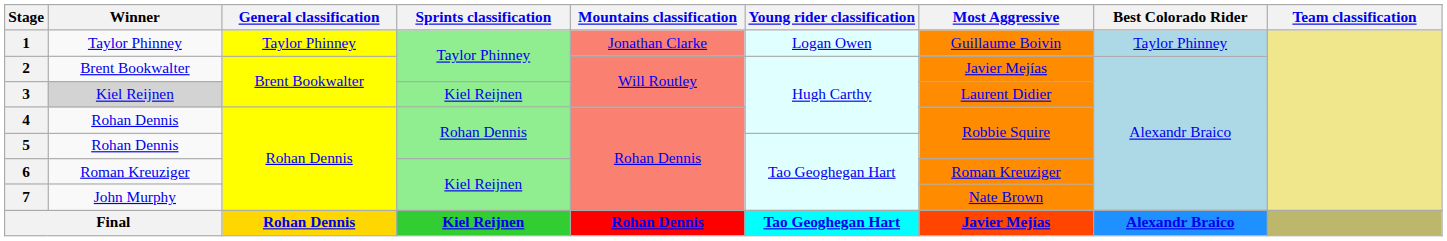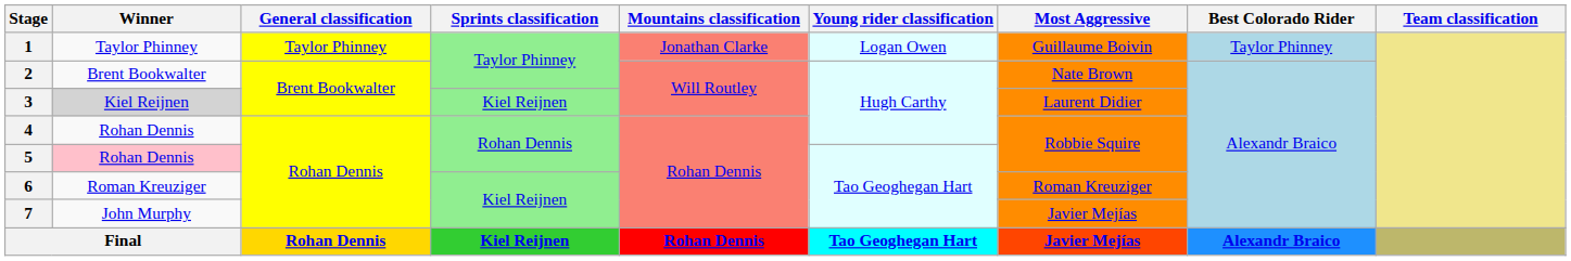 <table class="wikitable" style="text-align: center; font-size:smaller;">
 <tr>
 <th style="width:1%;">Stage</th>
 <th style="width:12%;">Winner</th>
 <th style="width:12%;"><a href='#'>General classification</a><br></th>
 <th style="width:12%;"><a href='#'>Sprints classification</a><br></th>
 <th style="width:12%;"><a href='#'>Mountains classification</a><br></th>
 <th style="width:12%;"><a href='#'>Young rider classification</a><br></th>
 <th style="width:12%;"><a href='#'>Most Aggressive</a><br></th>
 <th style="width:12%;">Best Colorado Rider<br></th>
 <th style="width:12%;"><a href='#'>Team classification</a></th>
 </tr>
 <tr>
 <th>1</th>
 <td><a href='#'>Taylor Phinney</a></td>
 <td style="background:yellow;"><a href='#'>Taylor Phinney</a></td>
 <td style="background:lightgreen;" rowspan=2><a href='#'>Taylor Phinney</a></td>
 <td style="background:salmon;"><a href='#'>Jonathan Clarke</a></td>
 <td style="background:lightcyan;"><a href='#'>Logan Owen</a></td>
 <td style="background:DarkOrange;"><a href='#'>Guillaume Boivin</a></td>
 <td style="background:lightblue;"><a href='#'>Taylor Phinney</a></td>
 <td style="background:Khaki;" rowspan=7></td>
 </tr>
 <tr>
 <th>2</th>
 <td><a href='#'>Brent Bookwalter</a></td>
 <td style="background:yellow;"  rowspan=2><a href='#'>Brent Bookwalter</a></td>
 <td style="background:salmon;" rowspan=2><a href='#'>Will Routley</a></td>
 <td style="background:lightcyan;" rowspan=3><a href='#'>Hugh Carthy</a></td>
-<td style="background:DarkOrange;"><a href='#'>Javier Mejías</a></td>
+<td style="background:DarkOrange;"><a href='#'>Nate Brown</a></td>
 <td style="background:lightblue;" rowspan=6><a href='#'>Alexandr Braico</a></td>
 </tr>
 <tr>
 <th>3</th>
 <td style="background: lightgrey;"><a href='#'>Kiel Reijnen</a></td>
 <td style="background:lightgreen;"><a href='#'>Kiel Reijnen</a></td>
 <td style="background:DarkOrange;"><a href='#'>Laurent Didier</a></td>
 </tr>
 <tr>
 <th>4</th>
 <td><a href='#'>Rohan Dennis</a></td>
 <td style="background:yellow;"  rowspan=4><a href='#'>Rohan Dennis</a></td>
 <td style="background:lightgreen;"  rowspan=2><a href='#'>Rohan Dennis</a></td>
 <td style="background:salmon;"  rowspan=4><a href='#'>Rohan Dennis</a></td>
 <td style="background:DarkOrange;" rowspan=2><a href='#'>Robbie Squire</a></td>
 </tr>
 <tr>
 <th>5</th>
-<td><a href='#'>Rohan Dennis</a></td>
+<td style="background: pink;"><a href='#'>Rohan Dennis</a></td>
 <td style="background:lightcyan;" rowspan=3><a href='#'>Tao Geoghegan Hart</a></td>
 </tr>
 <tr>
 <th>6</th>
 <td><a href='#'>Roman Kreuziger</a></td>
 <td style="background:lightgreen;" rowspan=2><a href='#'>Kiel Reijnen</a></td>
 <td style="background:DarkOrange;"><a href='#'>Roman Kreuziger</a></td>
 </tr>
 <tr>
 <th>7</th>
 <td><a href='#'>John Murphy</a></td>
-<td style="background:DarkOrange;"><a href='#'>Nate Brown</a></td>
+<td style="background:DarkOrange;"><a href='#'>Javier Mejías</a></td>
 </tr>
 <tr>
 <th colspan=2><strong>Final</strong></th>
 <th style="background:gold;"><a href='#'>Rohan Dennis</a></th>
 <th style="background:limegreen;"><a href='#'>Kiel Reijnen</a></th>
 <th style="background:red;"><a href='#'>Rohan Dennis</a></th>
 <th style="background:Cyan;"><a href='#'>Tao Geoghegan Hart</a></th>
 <th style="background:#FF4500;"><a href='#'>Javier Mejías</a></th>
 <th style="background:dodgerblue;"><a href='#'>Alexandr Braico</a></th>
 <th style="background:DarkKhaki;"></th>
 </tr>
 </table>
